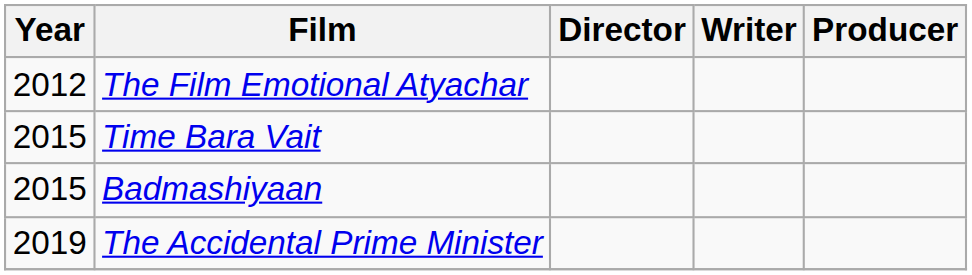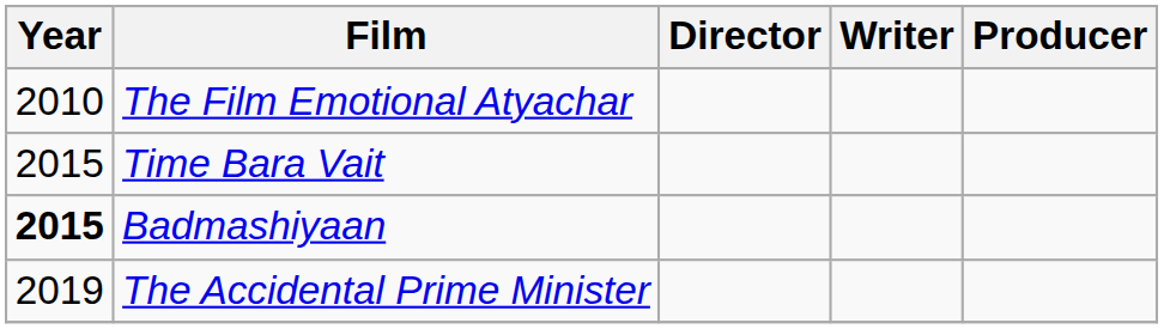 <table class="wikitable">
 <tr>
 <th>Year</th>
 <th>Film</th>
 <th>Director</th>
 <th>Writer</th>
 <th>Producer</th>
 </tr>
 <tr>
-<td>2012</td>
+<td>2010</td>
 <td><em><a href='#'>The Film Emotional Atyachar</a></em></td>
 <td></td>
 <td></td>
 <td></td>
 </tr>
 <tr>
 <td>2015</td>
 <td><em><a href='#'>Time Bara Vait</a></em></td>
 <td></td>
 <td></td>
 <td></td>
 </tr>
 <tr>
-<td>2015</td>
+<td><strong>2015</strong></td>
 <td><em><a href='#'>Badmashiyaan</a></em></td>
 <td></td>
 <td></td>
 <td></td>
 </tr>
 <tr>
 <td>2019</td>
 <td><em><a href='#'>The Accidental Prime Minister</a></em></td>
 <td></td>
 <td></td>
 <td></td>
 </tr>
 <tr>
 </tr>
 </table>
